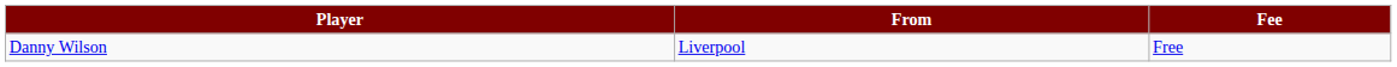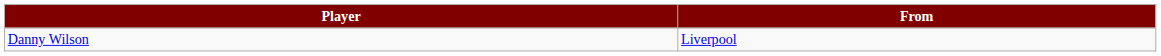 <table class="wikitable" style="text-align:left; font-size:95%;width:98%;">
 <tr>
 <th style="background:maroon; color:white;">Player</th>
 <th style="background:maroon; color:white;">From</th>
-<th style="background:maroon; color:white;">Fee</th>
 </tr>
 <tr>
 <td> <a href='#'>Danny Wilson</a></td>
 <td> <a href='#'>Liverpool</a></td>
-<td><a href='#'>Free</a></td>
 </tr>
 </table>
